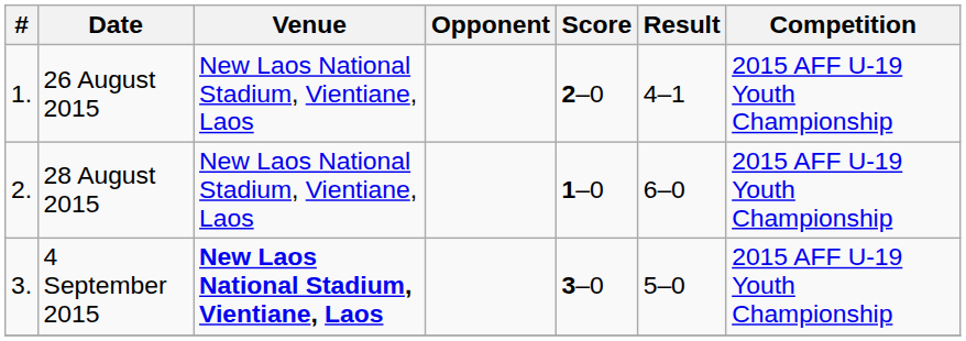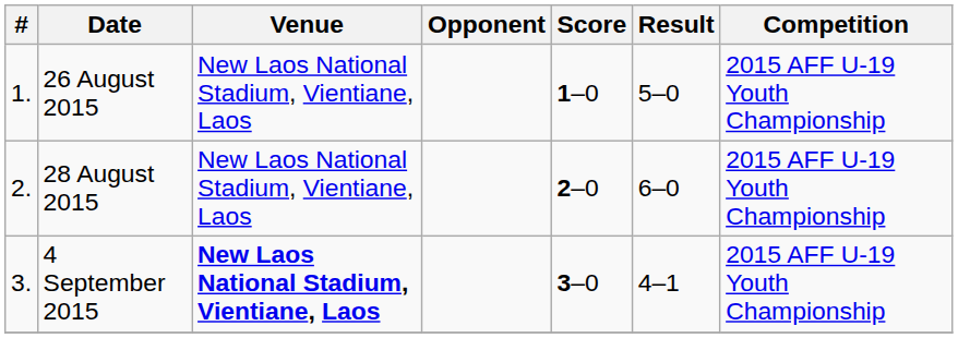 <table class="wikitable collapsible collapsed">
 <tr>
 <th>#</th>
 <th>Date</th>
 <th>Venue</th>
 <th>Opponent</th>
 <th>Score</th>
 <th>Result</th>
 <th>Competition</th>
 </tr>
 <tr>
 <td>1.</td>
 <td>26 August 2015</td>
 <td><a href='#'>New Laos National Stadium</a>, <a href='#'>Vientiane</a>, <a href='#'>Laos</a></td>
 <td></td>
-<td><strong>2</strong>–0</td>
-<td>4–1</td>
+<td><strong>1</strong>–0</td>
+<td>5–0</td>
 <td><a href='#'>2015 AFF U-19 Youth Championship</a></td>
 </tr>
 <tr>
 <td>2.</td>
 <td>28 August 2015</td>
 <td><a href='#'>New Laos National Stadium</a>, <a href='#'>Vientiane</a>, <a href='#'>Laos</a></td>
 <td></td>
-<td><strong>1</strong>–0</td>
+<td><strong>2</strong>–0</td>
 <td>6–0</td>
 <td><a href='#'>2015 AFF U-19 Youth Championship</a></td>
 </tr>
 <tr>
 <td>3.</td>
 <td>4 September 2015</td>
 <td><strong><a href='#'>New Laos National Stadium</a>, <a href='#'>Vientiane</a>, <a href='#'>Laos</a></strong></td>
 <td></td>
 <td><strong>3</strong>–0</td>
-<td>5–0</td>
+<td>4–1</td>
 <td><a href='#'>2015 AFF U-19 Youth Championship</a></td>
 </tr>
 <tr>
 </tr>
 </table>
